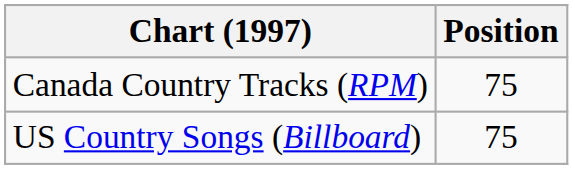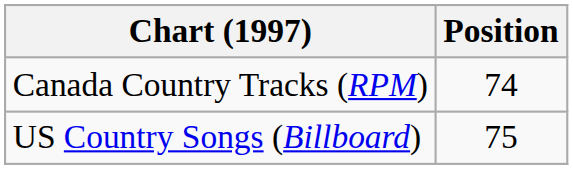 <table class="wikitable sortable">
 <tr>
 <th scope="col">Chart (1997)</th>
 <th scope="col">Position</th>
 </tr>
 <tr>
 <td>Canada Country Tracks (<em><a href='#'>RPM</a></em>)</td>
-<td align="center">75</td>
+<td align="center">74</td>
 </tr>
 <tr>
 <td>US <a href='#'>Country Songs</a> (<em><a href='#'>Billboard</a></em>)</td>
 <td align="center">75</td>
 </tr>
 </table>
